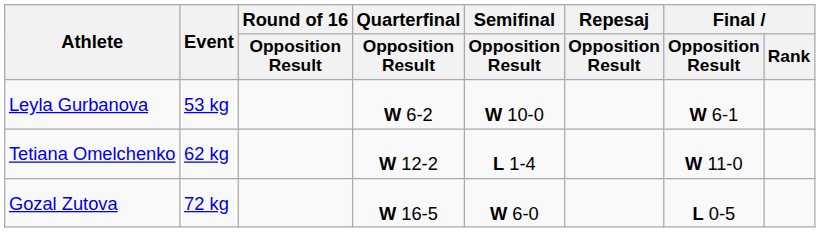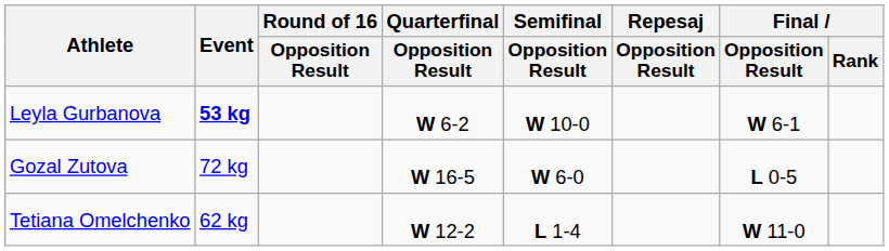 <table class=wikitable style=font-size:90%;text-align:center>
 <tr>
 <th rowspan=2>Athlete</th>
 <th rowspan=2>Event</th>
 <th>Round of 16</th>
 <th>Quarterfinal</th>
 <th>Semifinal</th>
 <th>Repesaj</th>
 <th colspan=2>Final / </th>
 </tr>
 <tr style=font-size:95%>
 <th>Opposition<br>Result</th>
 <th>Opposition<br>Result</th>
 <th>Opposition<br>Result</th>
 <th>Opposition<br>Result</th>
 <th>Opposition<br>Result</th>
 <th>Rank</th>
 </tr>
 <tr>
 <td align=left><a href='#'>Leyla Gurbanova</a></td>
-<td align=left><a href='#'>53 kg</a></td>
+<td align=left><strong><a href='#'>53 kg</a></strong></td>
 <td></td>
 <td><br><strong>W</strong> 6-2</td>
 <td><br><strong>W</strong> 10-0</td>
 <td></td>
 <td><br><strong>W</strong> 6-1</td>
+<td></td>
+</tr>
+<tr>
+<td align=left><a href='#'>Gozal Zutova</a></td>
+<td align=left><a href='#'>72 kg</a></td>
+<td></td>
+<td><br><strong>W</strong> 16-5</td>
+<td><br><strong>W</strong> 6-0</td>
+<td></td>
+<td><br><strong>L</strong> 0-5</td>
 <td></td>
 </tr>
 <tr>
 <td align=left><a href='#'>Tetiana Omelchenko</a></td>
 <td align=left><a href='#'>62 kg</a></td>
 <td></td>
 <td><br><strong>W</strong> 12-2</td>
 <td><br><strong>L</strong> 1-4</td>
 <td></td>
 <td><br><strong>W</strong> 11-0</td>
 <td></td>
 </tr>
-<tr>
-<td align=left><a href='#'>Gozal Zutova</a></td>
-<td align=left><a href='#'>72 kg</a></td>
-<td></td>
-<td><br><strong>W</strong> 16-5</td>
-<td><br><strong>W</strong> 6-0</td>
-<td></td>
-<td><br><strong>L</strong> 0-5</td>
-<td></td>
-</tr>
 </table>
